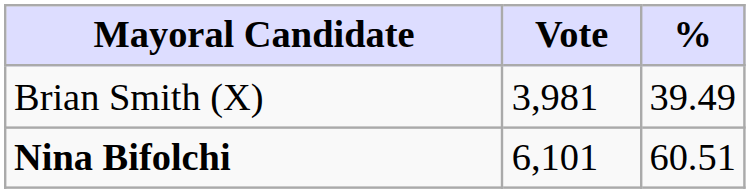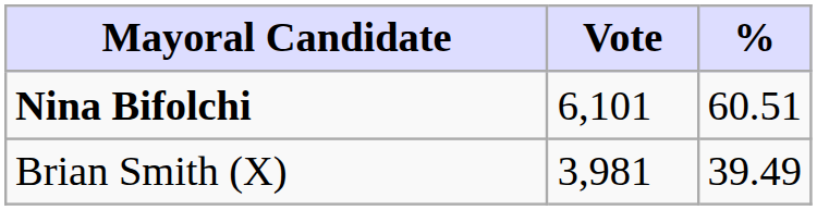 <table class="wikitable">
 <tr>
 <th style="background:#ddf; width:200px;">Mayoral Candidate</th>
 <th style="background:#ddf; width:50px;">Vote</th>
 <th style="background:#ddf; width:30px;">%</th>
 </tr>
 <tr>
+<td><strong>Nina Bifolchi</strong></td>
+<td>6,101</td>
+<td>60.51</td>
+</tr>
+<tr>
 <td>Brian Smith (X)</td>
 <td>3,981</td>
 <td>39.49</td>
 </tr>
-<tr>
-<td><strong>Nina Bifolchi</strong></td>
-<td>6,101</td>
-<td>60.51</td>
-</tr>
 </table>
